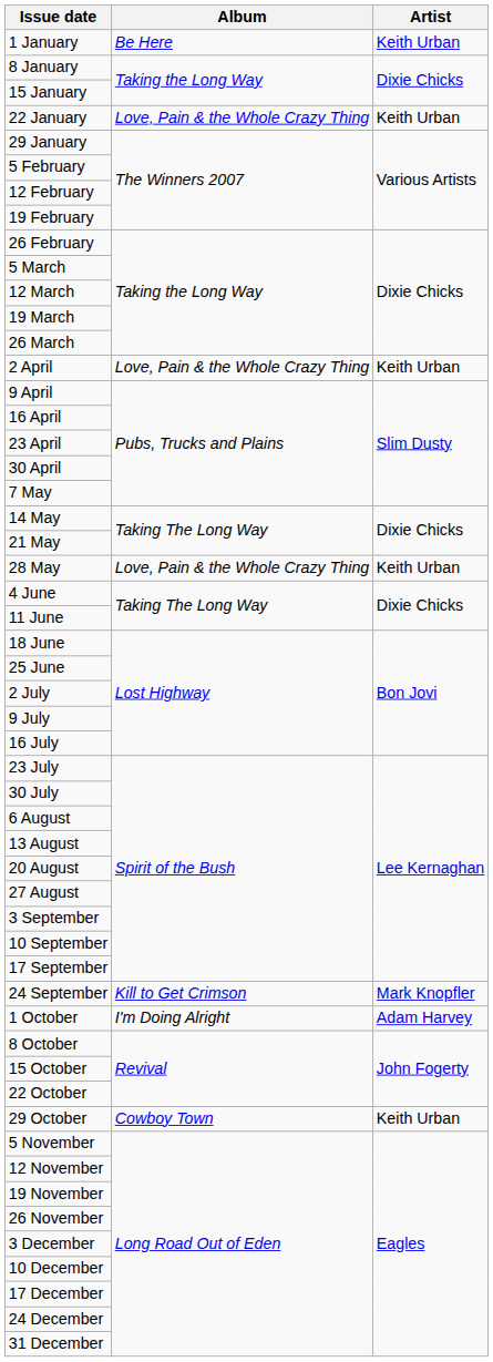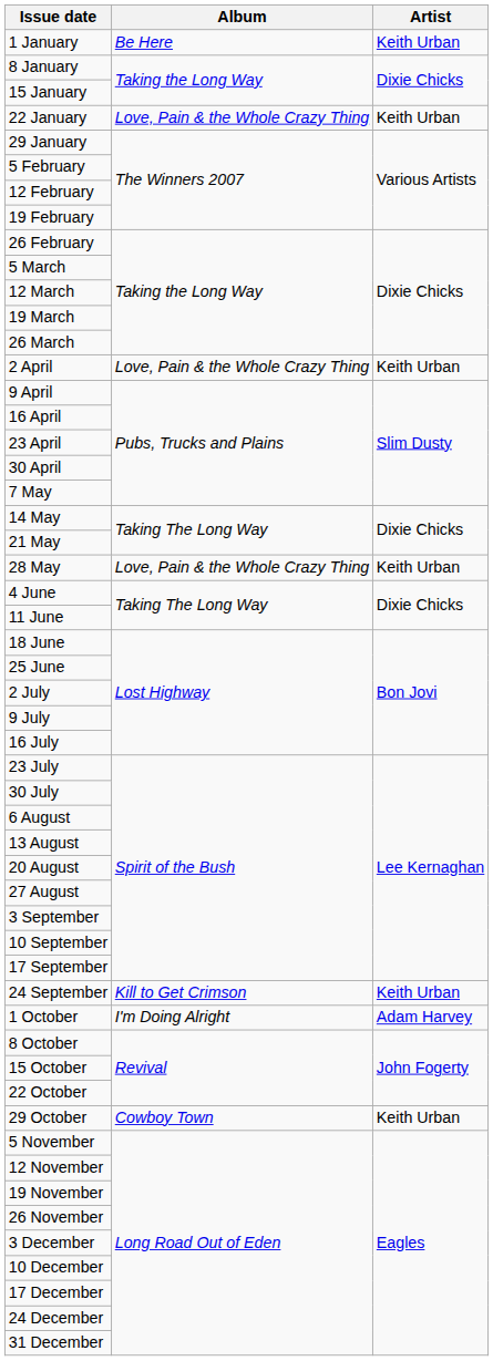 <table class=wikitable>
 <tr>
 <th>Issue date</th>
 <th>Album</th>
 <th>Artist</th>
 </tr>
 <tr>
 <td>1 January</td>
 <td><em><a href='#'>Be Here</a></em></td>
 <td><a href='#'>Keith Urban</a></td>
 </tr>
 <tr>
 <td>8 January</td>
 <td rowspan="2"><em><a href='#'>Taking the Long Way</a></em></td>
 <td rowspan="2"><a href='#'>Dixie Chicks</a></td>
 </tr>
 <tr>
 <td>15 January</td>
 </tr>
 <tr>
 <td>22 January</td>
 <td><em><a href='#'>Love, Pain & the Whole Crazy Thing</a></em></td>
 <td>Keith Urban</td>
 </tr>
 <tr>
 <td>29 January</td>
 <td rowspan="4"><em>The Winners 2007</em></td>
 <td rowspan="4">Various Artists</td>
 </tr>
 <tr>
 <td>5 February</td>
 </tr>
 <tr>
 <td>12 February</td>
 </tr>
 <tr>
 <td>19 February</td>
 </tr>
 <tr>
 <td>26 February</td>
 <td rowspan="5"><em>Taking the Long Way</em></td>
 <td rowspan="5">Dixie Chicks</td>
 </tr>
 <tr>
 <td>5 March</td>
 </tr>
 <tr>
 <td>12 March</td>
 </tr>
 <tr>
 <td>19 March</td>
 </tr>
 <tr>
 <td>26 March</td>
 </tr>
 <tr>
 <td>2 April</td>
 <td><em>Love, Pain & the Whole Crazy Thing</em></td>
 <td>Keith Urban</td>
 </tr>
 <tr>
 <td>9 April</td>
 <td rowspan="5"><em>Pubs, Trucks and Plains</em></td>
 <td rowspan="5"><a href='#'>Slim Dusty</a></td>
 </tr>
 <tr>
 <td>16 April</td>
 </tr>
 <tr>
 <td>23 April</td>
 </tr>
 <tr>
 <td>30 April</td>
 </tr>
 <tr>
 <td>7 May</td>
 </tr>
 <tr>
 <td>14 May</td>
 <td rowspan="2"><em>Taking The Long Way</em></td>
 <td rowspan="2">Dixie Chicks</td>
 </tr>
 <tr>
 <td>21 May</td>
 </tr>
 <tr>
 <td>28 May</td>
 <td><em>Love, Pain & the Whole Crazy Thing</em></td>
 <td>Keith Urban</td>
 </tr>
 <tr>
 <td>4 June</td>
 <td rowspan="2"><em>Taking The Long Way</em></td>
 <td rowspan="2">Dixie Chicks</td>
 </tr>
 <tr>
 <td>11 June</td>
 </tr>
 <tr>
 <td>18 June</td>
 <td rowspan="5"><em><a href='#'>Lost Highway</a></em></td>
 <td rowspan="5"><a href='#'>Bon Jovi</a></td>
 </tr>
 <tr>
 <td>25 June</td>
 </tr>
 <tr>
 <td>2 July</td>
 </tr>
 <tr>
 <td>9 July</td>
 </tr>
 <tr>
 <td>16 July</td>
 </tr>
 <tr>
 <td>23 July</td>
 <td rowspan="9"><em><a href='#'>Spirit of the Bush</a></em></td>
 <td rowspan="9"><a href='#'>Lee Kernaghan</a></td>
 </tr>
 <tr>
 <td>30 July</td>
 </tr>
 <tr>
 <td>6 August</td>
 </tr>
 <tr>
 <td>13 August</td>
 </tr>
 <tr>
 <td>20 August</td>
 </tr>
 <tr>
 <td>27 August</td>
 </tr>
 <tr>
 <td>3 September</td>
 </tr>
 <tr>
 <td>10 September</td>
 </tr>
 <tr>
 <td>17 September</td>
 </tr>
 <tr>
 <td>24 September</td>
 <td><em><a href='#'>Kill to Get Crimson</a></em></td>
-<td><a href='#'>Mark Knopfler</a></td>
+<td><a href='#'>Keith Urban</a></td>
 </tr>
 <tr>
 <td>1 October</td>
 <td><em>I'm Doing Alright</em></td>
 <td><a href='#'>Adam Harvey</a></td>
 </tr>
 <tr>
 <td>8 October</td>
 <td rowspan="3"><em><a href='#'>Revival</a></em></td>
 <td rowspan="3"><a href='#'>John Fogerty</a></td>
 </tr>
 <tr>
 <td>15 October</td>
 </tr>
 <tr>
 <td>22 October</td>
 </tr>
 <tr>
 <td>29 October</td>
 <td><em><a href='#'>Cowboy Town</a></em></td>
 <td>Keith Urban</td>
 </tr>
 <tr>
 <td>5 November</td>
 <td rowspan="9"><em><a href='#'>Long Road Out of Eden</a></em></td>
 <td rowspan="9"><a href='#'>Eagles</a></td>
 </tr>
 <tr>
 <td>12 November</td>
 </tr>
 <tr>
 <td>19 November</td>
 </tr>
 <tr>
 <td>26 November</td>
 </tr>
 <tr>
 <td>3 December</td>
 </tr>
 <tr>
 <td>10 December</td>
 </tr>
 <tr>
 <td>17 December</td>
 </tr>
 <tr>
 <td>24 December</td>
 </tr>
 <tr>
 <td>31 December</td>
 </tr>
 </table>
